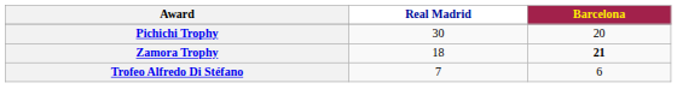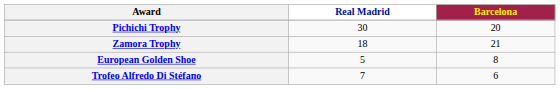 <table class="wikitable" style="font-size:99%; width: 99%; text-align: center;">
 <tr>
 <th>Award</th>
 <th style="color:#000c99; background:#fff;">Real Madrid</th>
 <th style="color:#fff000; background:#A2214B;">Barcelona</th>
 </tr>
 <tr>
 </tr>
 <tr>
 <th align=center><a href='#'>Pichichi Trophy</a></th>
 <td align=center>30</td>
 <td align=center>20</td>
 </tr>
 <tr>
 <th align=center><a href='#'>Zamora Trophy</a></th>
 <td align=center>18</td>
-<td align=center><strong>21</strong></td>
+<td align=center>21</td>
+</tr>
+<tr>
+<th align=center><a href='#'>European Golden Shoe</a></th>
+<td align=center>5</td>
+<td align=center>8</td>
 </tr>
 <tr>
 <th align=center><a href='#'>Trofeo Alfredo Di Stéfano</a></th>
 <td align=center>7</td>
 <td align=center>6</td>
 </tr>
 </table>
